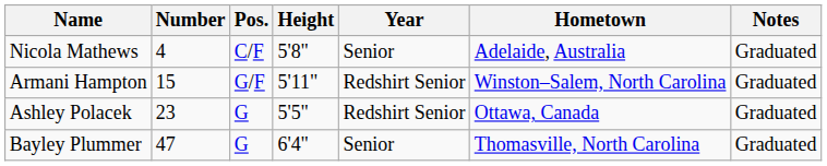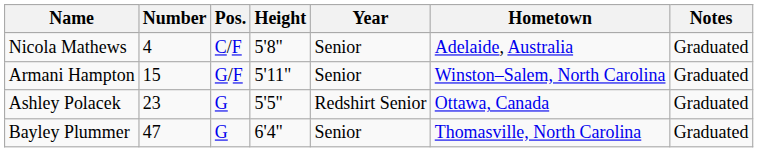 <table class="wikitable sortable" border="1">
 <tr>
 <th>Name</th>
 <th>Number</th>
 <th>Pos.</th>
 <th>Height</th>
 <th>Year</th>
 <th>Hometown</th>
 <th class="wikitable">Notes</th>
 </tr>
 <tr>
 <td>Nicola Mathews</td>
 <td>4</td>
 <td><a href='#'>C</a>/<a href='#'>F</a></td>
 <td>5'8"</td>
 <td>Senior</td>
 <td><a href='#'>Adelaide</a>, <a href='#'>Australia</a></td>
 <td>Graduated</td>
 </tr>
 <tr>
 <td>Armani Hampton</td>
 <td>15</td>
 <td><a href='#'>G</a>/<a href='#'>F</a></td>
 <td>5'11"</td>
-<td>Redshirt Senior</td>
+<td>Senior</td>
 <td><a href='#'>Winston–Salem, North Carolina</a></td>
 <td>Graduated</td>
 </tr>
 <tr>
 <td>Ashley Polacek</td>
 <td>23</td>
 <td><a href='#'>G</a></td>
 <td>5'5"</td>
 <td>Redshirt Senior</td>
 <td><a href='#'>Ottawa, Canada</a></td>
 <td>Graduated</td>
 </tr>
 <tr>
 <td>Bayley Plummer</td>
 <td>47</td>
 <td><a href='#'>G</a></td>
 <td>6'4"</td>
 <td>Senior</td>
 <td><a href='#'>Thomasville, North Carolina</a></td>
 <td>Graduated</td>
 </tr>
 </table>
